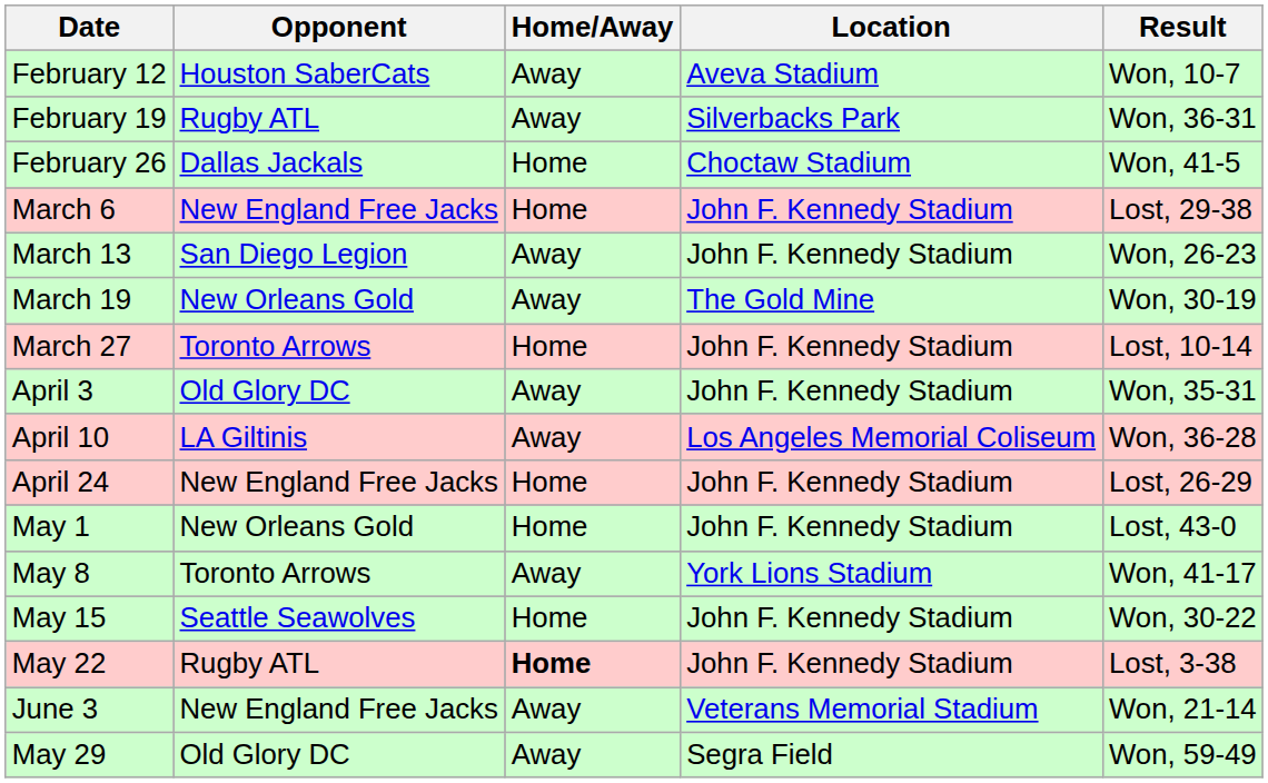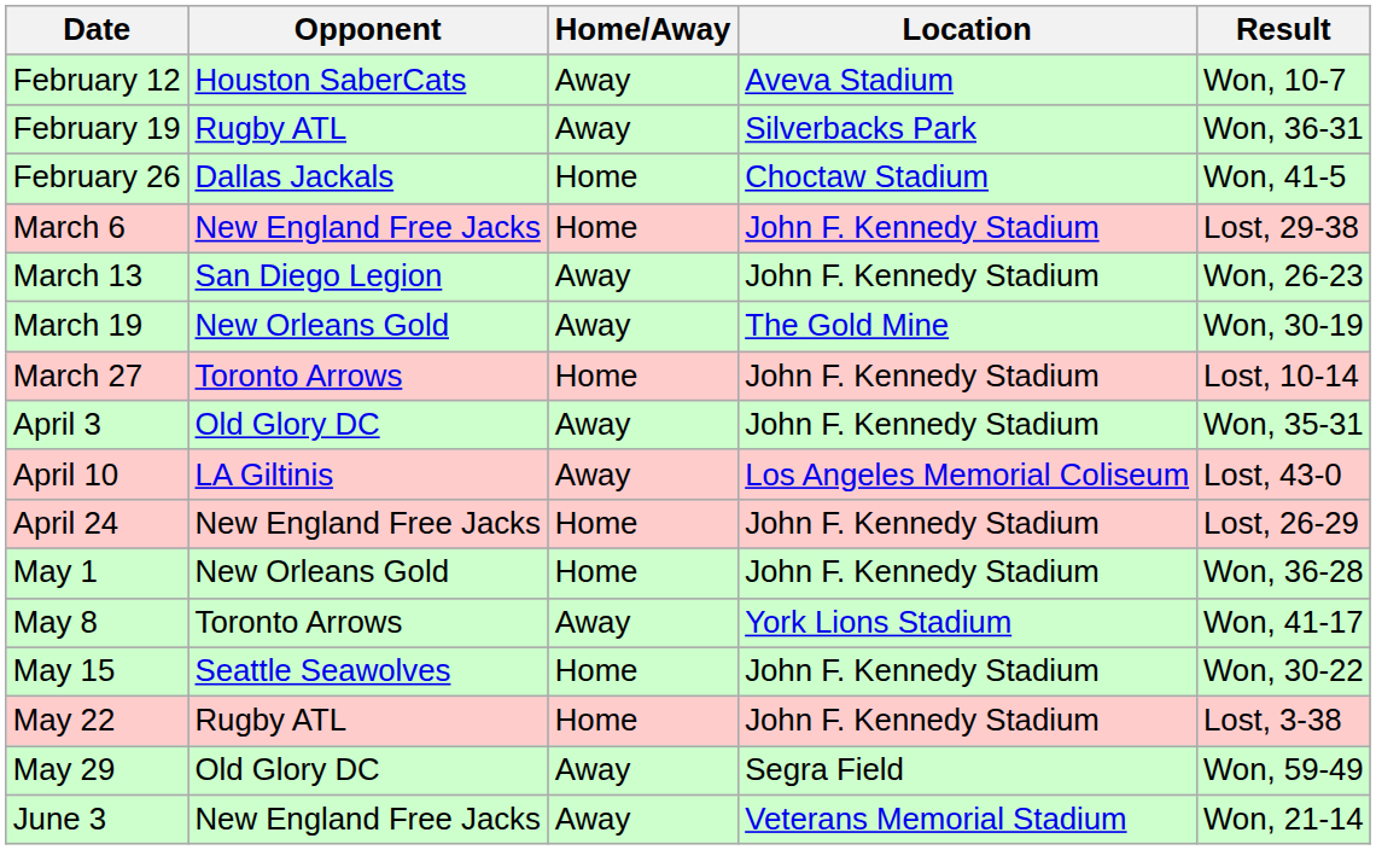 <table class="wikitable">
 <tr>
 <th>Date</th>
 <th>Opponent</th>
 <th>Home/Away</th>
 <th>Location</th>
 <th>Result</th>
 </tr>
 <tr bgcolor="#CCFFCC">
 <td>February 12</td>
 <td><a href='#'>Houston SaberCats</a></td>
 <td>Away</td>
 <td><a href='#'>Aveva Stadium</a></td>
 <td>Won, 10-7</td>
 </tr>
 <tr bgcolor="#CCFFCC">
 <td>February 19</td>
 <td><a href='#'>Rugby ATL</a></td>
 <td>Away</td>
 <td><a href='#'>Silverbacks Park</a></td>
 <td>Won, 36-31</td>
 </tr>
 <tr bgcolor="#CCFFCC">
 <td>February 26</td>
 <td><a href='#'>Dallas Jackals</a></td>
 <td>Home</td>
 <td><a href='#'>Choctaw Stadium</a></td>
 <td>Won, 41-5</td>
 </tr>
 <tr bgcolor="#FFCCCC">
 <td>March 6</td>
 <td><a href='#'>New England Free Jacks</a></td>
 <td>Home</td>
 <td><a href='#'>John F. Kennedy Stadium</a></td>
 <td>Lost, 29-38</td>
 </tr>
 <tr bgcolor="#CCFFCC">
 <td>March 13</td>
 <td><a href='#'>San Diego Legion</a></td>
 <td>Away</td>
 <td>John F. Kennedy Stadium</td>
 <td>Won, 26-23</td>
 </tr>
 <tr bgcolor="#CCFFCC">
 <td>March 19</td>
 <td><a href='#'>New Orleans Gold</a></td>
 <td>Away</td>
 <td><a href='#'>The Gold Mine</a></td>
 <td>Won, 30-19</td>
 </tr>
 <tr bgcolor="#FFCCCC">
 <td>March 27</td>
 <td><a href='#'>Toronto Arrows</a></td>
 <td>Home</td>
 <td>John F. Kennedy Stadium</td>
 <td>Lost, 10-14</td>
 </tr>
 <tr bgcolor="#CCFFCC">
 <td>April 3</td>
 <td><a href='#'>Old Glory DC</a></td>
 <td>Away</td>
 <td>John F. Kennedy Stadium</td>
 <td>Won, 35-31</td>
 </tr>
 <tr bgcolor="#FFCCCC">
 <td>April 10</td>
 <td><a href='#'>LA Giltinis</a></td>
 <td>Away</td>
 <td><a href='#'>Los Angeles Memorial Coliseum</a></td>
-<td>Won, 36-28</td>
+<td>Lost, 43-0</td>
 </tr>
 <tr bgcolor="#FFCCCC">
 <td>April 24</td>
 <td>New England Free Jacks</td>
 <td>Home</td>
 <td>John F. Kennedy Stadium</td>
 <td>Lost, 26-29</td>
 </tr>
 <tr bgcolor="#CCFFCC">
 <td>May 1</td>
 <td>New Orleans Gold</td>
 <td>Home</td>
 <td>John F. Kennedy Stadium</td>
-<td>Lost, 43-0</td>
+<td>Won, 36-28</td>
 </tr>
 <tr bgcolor="#CCFFCC">
 <td>May 8</td>
 <td>Toronto Arrows</td>
 <td>Away</td>
 <td><a href='#'>York Lions Stadium</a></td>
 <td>Won, 41-17</td>
 </tr>
 <tr bgcolor="#CCFFCC">
 <td>May 15</td>
 <td><a href='#'>Seattle Seawolves</a></td>
 <td>Home</td>
 <td>John F. Kennedy Stadium</td>
 <td>Won, 30-22</td>
 </tr>
 <tr bgcolor="#FFCCCC">
 <td>May 22</td>
 <td>Rugby ATL</td>
-<td><strong>Home</strong></td>
+<td>Home</td>
 <td>John F. Kennedy Stadium</td>
 <td>Lost, 3-38</td>
+</tr>
+<tr bgcolor="#CCFFCC">
+<td>May 29</td>
+<td>Old Glory DC</td>
+<td>Away</td>
+<td>Segra Field</td>
+<td>Won, 59-49</td>
 </tr>
 <tr bgcolor="#CCFFCC">
 <td>June 3</td>
 <td>New England Free Jacks</td>
 <td>Away</td>
 <td><a href='#'>Veterans Memorial Stadium</a></td>
 <td>Won, 21-14</td>
 </tr>
-<tr bgcolor="#CCFFCC">
-<td>May 29</td>
-<td>Old Glory DC</td>
-<td>Away</td>
-<td>Segra Field</td>
-<td>Won, 59-49</td>
-</tr>
 </table>
